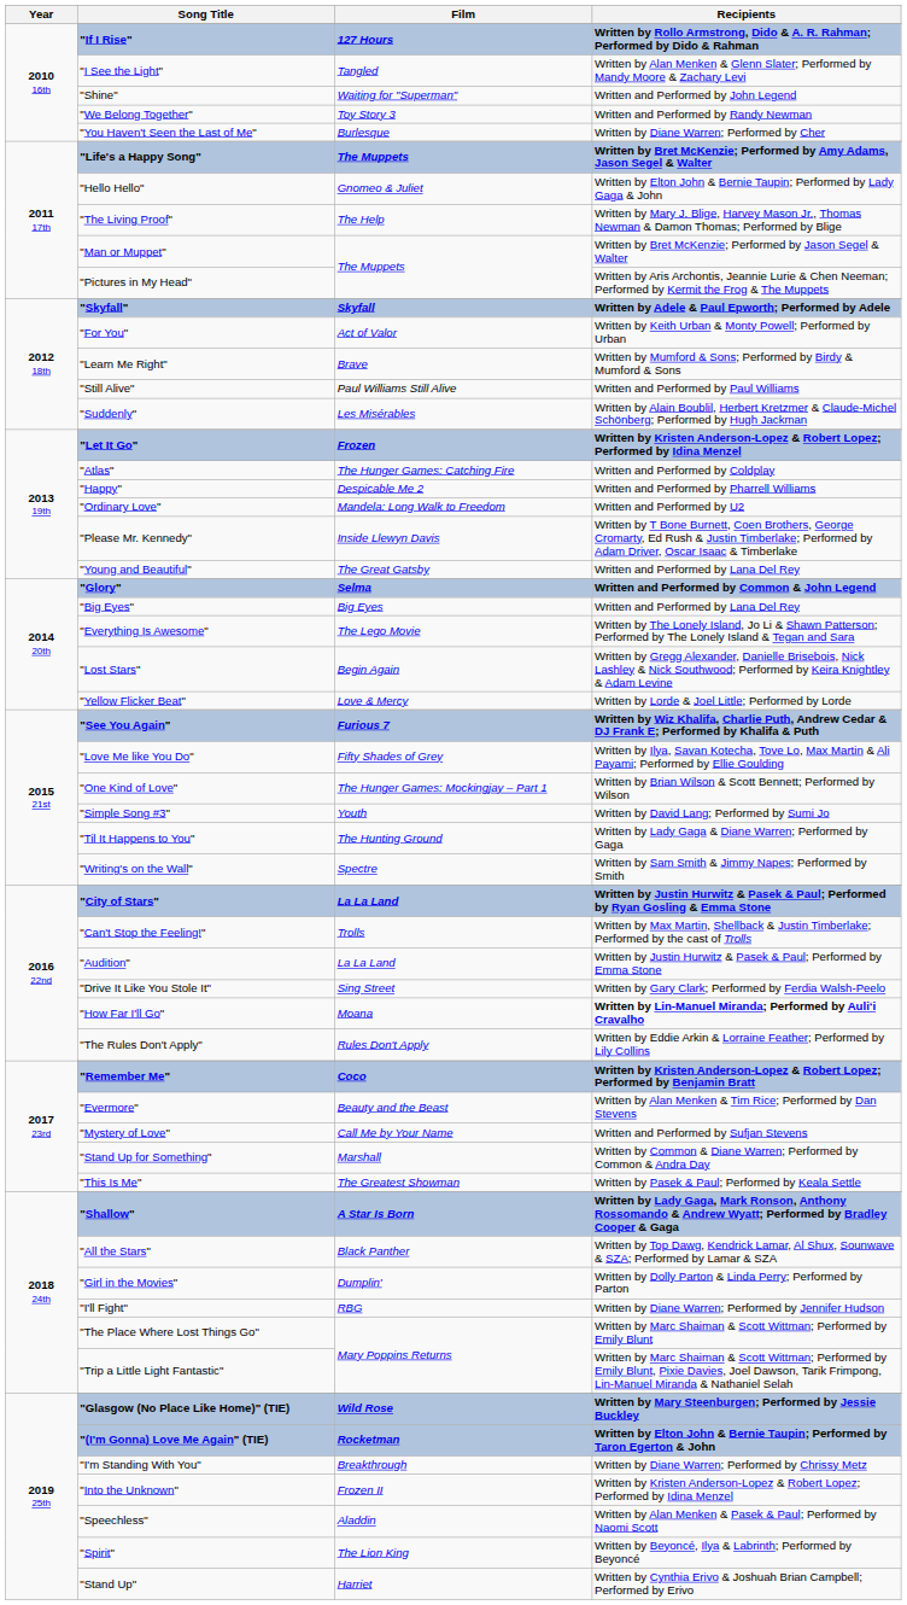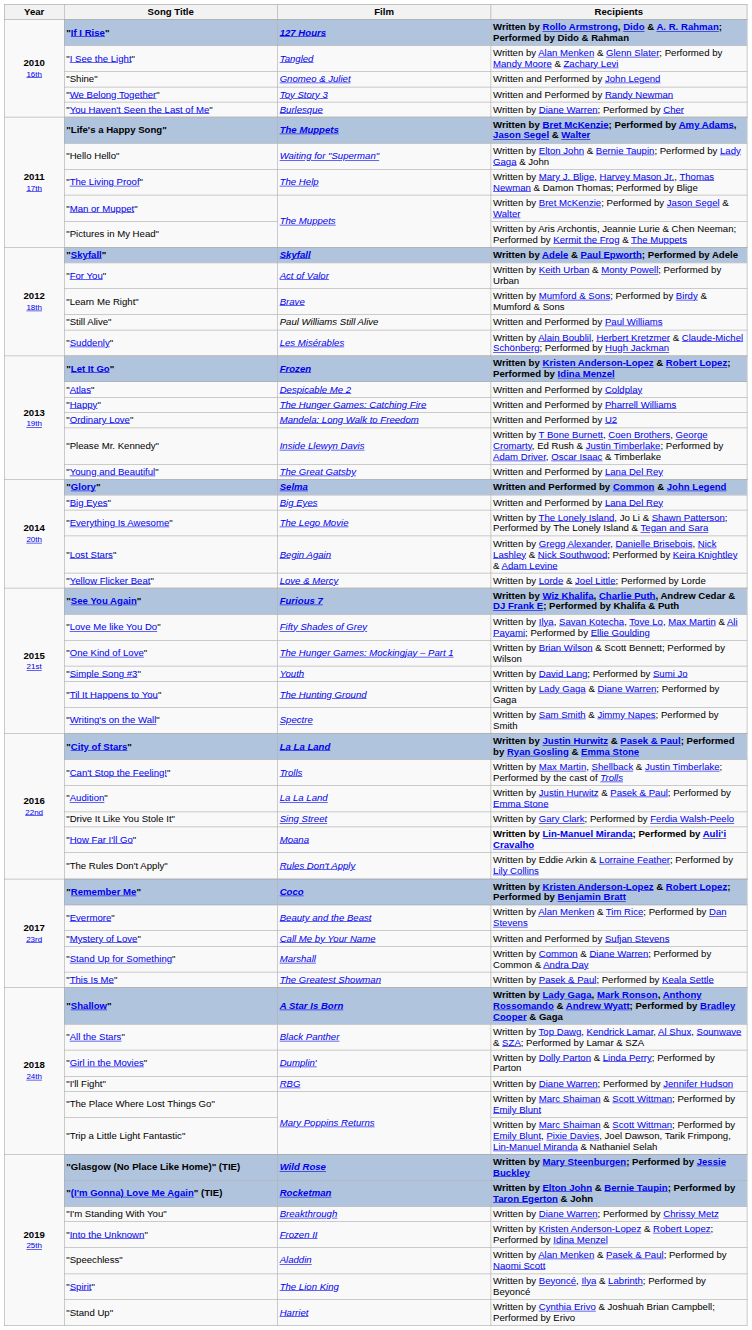 <table class="wikitable" style="width:98%;">
 <tr style="background:#bebebe;">
 <th style="width:7%;">Year</th>
 <th style="width:25%;">Song Title</th>
 <th style="width:25%;">Film</th>
 <th style="width:30%;">Recipients</th>
 </tr>
 <tr>
 <td rowspan=6 style="text-align:center"><strong>2010</strong><br><small><a href='#'>16th</a></small></td>
 </tr>
 <tr style="background:#B0C4DE;">
 <td><strong>"<a href='#'>If I Rise</a>"</strong></td>
 <td><strong><em><a href='#'>127 Hours</a></em></strong></td>
 <td><strong>Written by <a href='#'>Rollo Armstrong</a>, <a href='#'>Dido</a> & <a href='#'>A. R. Rahman</a>; Performed by Dido & Rahman</strong></td>
 </tr>
 <tr>
 <td>"<a href='#'>I See the Light</a>"</td>
 <td><em><a href='#'>Tangled</a></em></td>
 <td>Written by <a href='#'>Alan Menken</a> & <a href='#'>Glenn Slater</a>; Performed by <a href='#'>Mandy Moore</a> & <a href='#'>Zachary Levi</a></td>
 </tr>
 <tr>
 <td>"Shine"</td>
-<td><em><a href='#'>Waiting for "Superman"</a></em></td>
+<td><em><a href='#'>Gnomeo & Juliet</a></em></td>
 <td>Written and Performed by <a href='#'>John Legend</a></td>
 </tr>
 <tr>
 <td>"<a href='#'>We Belong Together</a>"</td>
 <td><em><a href='#'>Toy Story 3</a></em></td>
 <td>Written and Performed by <a href='#'>Randy Newman</a></td>
 </tr>
 <tr>
 <td>"<a href='#'>You Haven't Seen the Last of Me</a>"</td>
 <td><em><a href='#'>Burlesque</a></em></td>
 <td>Written by <a href='#'>Diane Warren</a>; Performed by <a href='#'>Cher</a></td>
 </tr>
 <tr>
 <td rowspan=6 style="text-align:center"><strong>2011</strong><br><small><a href='#'>17th</a></small></td>
 </tr>
 <tr style="background:#B0C4DE;">
 <td><strong>"Life's a Happy Song"</strong></td>
 <td><strong><em><a href='#'>The Muppets</a></em></strong></td>
 <td><strong>Written by <a href='#'>Bret McKenzie</a>; Performed by <a href='#'>Amy Adams</a>, <a href='#'>Jason Segel</a> & <a href='#'>Walter</a></strong></td>
 </tr>
 <tr>
 <td>"Hello Hello"</td>
-<td><em><a href='#'>Gnomeo & Juliet</a></em></td>
+<td><em><a href='#'>Waiting for "Superman"</a></em></td>
 <td>Written by <a href='#'>Elton John</a> & <a href='#'>Bernie Taupin</a>; Performed by <a href='#'>Lady Gaga</a> & John</td>
 </tr>
 <tr>
 <td>"<a href='#'>The Living Proof</a>"</td>
 <td><em><a href='#'>The Help</a></em></td>
 <td>Written by <a href='#'>Mary J. Blige</a>, <a href='#'>Harvey Mason Jr.</a>, <a href='#'>Thomas Newman</a> & Damon Thomas; Performed by Blige</td>
 </tr>
 <tr>
 <td>"<a href='#'>Man or Muppet</a>"</td>
 <td rowspan="2"><em><a href='#'>The Muppets</a></em></td>
 <td>Written by <a href='#'>Bret McKenzie</a>; Performed by <a href='#'>Jason Segel</a> & <a href='#'>Walter</a></td>
 </tr>
 <tr>
 <td>"Pictures in My Head"</td>
 <td>Written by Aris Archontis, Jeannie Lurie & Chen Neeman; Performed by <a href='#'>Kermit the Frog</a> & <a href='#'>The Muppets</a></td>
 </tr>
 <tr>
 <td rowspan=6 style="text-align:center"><strong>2012</strong><br><small><a href='#'>18th</a></small></td>
 </tr>
 <tr style="background:#B0C4DE;">
 <td><strong>"<a href='#'>Skyfall</a>"</strong></td>
 <td><strong><em><a href='#'>Skyfall</a></em></strong></td>
 <td><strong>Written by <a href='#'>Adele</a> & <a href='#'>Paul Epworth</a>; Performed by Adele</strong></td>
 </tr>
 <tr>
 <td>"<a href='#'>For You</a>"</td>
 <td><em><a href='#'>Act of Valor</a></em></td>
 <td>Written by <a href='#'>Keith Urban</a> & <a href='#'>Monty Powell</a>; Performed by Urban</td>
 </tr>
 <tr>
 <td>"Learn Me Right"</td>
 <td><em><a href='#'>Brave</a></em></td>
 <td>Written by <a href='#'>Mumford & Sons</a>; Performed by <a href='#'>Birdy</a> & Mumford & Sons</td>
 </tr>
 <tr>
 <td>"Still Alive"</td>
 <td><em>Paul Williams Still Alive</em></td>
 <td>Written and Performed by <a href='#'>Paul Williams</a></td>
 </tr>
 <tr>
 <td>"<a href='#'>Suddenly</a>"</td>
 <td><em><a href='#'>Les Misérables</a></em></td>
 <td>Written by <a href='#'>Alain Boublil</a>, <a href='#'>Herbert Kretzmer</a> & <a href='#'>Claude-Michel Schönberg</a>; Performed by <a href='#'>Hugh Jackman</a></td>
 </tr>
 <tr>
 <td rowspan=7 style="text-align:center"><strong>2013</strong><br><small><a href='#'>19th</a></small></td>
 </tr>
 <tr style="background:#B0C4DE;">
 <td><strong>"<a href='#'>Let It Go</a>"</strong></td>
 <td><strong><em><a href='#'>Frozen</a></em></strong></td>
 <td><strong>Written by <a href='#'>Kristen Anderson-Lopez</a> & <a href='#'>Robert Lopez</a>; Performed by <a href='#'>Idina Menzel</a></strong></td>
 </tr>
 <tr>
 <td>"<a href='#'>Atlas</a>"</td>
-<td><em><a href='#'>The Hunger Games: Catching Fire</a></em></td>
+<td><em><a href='#'>Despicable Me 2</a></em></td>
 <td>Written and Performed by <a href='#'>Coldplay</a></td>
 </tr>
 <tr>
 <td>"<a href='#'>Happy</a>"</td>
-<td><em><a href='#'>Despicable Me 2</a></em></td>
+<td><em><a href='#'>The Hunger Games: Catching Fire</a></em></td>
 <td>Written and Performed by <a href='#'>Pharrell Williams</a></td>
 </tr>
 <tr>
 <td>"<a href='#'>Ordinary Love</a>"</td>
 <td><em><a href='#'>Mandela: Long Walk to Freedom</a></em></td>
 <td>Written and Performed by <a href='#'>U2</a></td>
 </tr>
 <tr>
 <td>"Please Mr. Kennedy"</td>
 <td><em><a href='#'>Inside Llewyn Davis</a></em></td>
 <td>Written by <a href='#'>T Bone Burnett</a>, <a href='#'>Coen Brothers</a>, <a href='#'>George Cromarty</a>, Ed Rush & <a href='#'>Justin Timberlake</a>; Performed by <a href='#'>Adam Driver</a>, <a href='#'>Oscar Isaac</a> & Timberlake</td>
 </tr>
 <tr>
 <td>"<a href='#'>Young and Beautiful</a>"</td>
 <td><em><a href='#'>The Great Gatsby</a></em></td>
 <td>Written and Performed by <a href='#'>Lana Del Rey</a></td>
 </tr>
 <tr>
 <td rowspan=6 style="text-align:center"><strong>2014</strong><br><small><a href='#'>20th</a></small></td>
 </tr>
 <tr style="background:#B0C4DE;">
 <td><strong>"<a href='#'>Glory</a>"</strong></td>
 <td><strong><em><a href='#'>Selma</a></em></strong></td>
 <td><strong>Written and Performed by <a href='#'>Common</a> & <a href='#'>John Legend</a></strong></td>
 </tr>
 <tr>
 <td>"<a href='#'>Big Eyes</a>"</td>
 <td><em><a href='#'>Big Eyes</a></em></td>
 <td>Written and Performed by <a href='#'>Lana Del Rey</a></td>
 </tr>
 <tr>
 <td>"<a href='#'>Everything Is Awesome</a>"</td>
 <td><em><a href='#'>The Lego Movie</a></em></td>
 <td>Written by <a href='#'>The Lonely Island</a>, Jo Li & <a href='#'>Shawn Patterson</a>; Performed by The Lonely Island & <a href='#'>Tegan and Sara</a></td>
 </tr>
 <tr>
 <td>"<a href='#'>Lost Stars</a>"</td>
 <td><em><a href='#'>Begin Again</a></em></td>
 <td>Written by <a href='#'>Gregg Alexander</a>, <a href='#'>Danielle Brisebois</a>, <a href='#'>Nick Lashley</a> & <a href='#'>Nick Southwood</a>; Performed by <a href='#'>Keira Knightley</a> & <a href='#'>Adam Levine</a></td>
 </tr>
 <tr>
 <td>"<a href='#'>Yellow Flicker Beat</a>"</td>
 <td><em><a href='#'>Love & Mercy</a></em></td>
 <td>Written by <a href='#'>Lorde</a> & <a href='#'>Joel Little</a>; Performed by Lorde</td>
 </tr>
 <tr>
 <td rowspan=7 style="text-align:center"><strong>2015</strong><br><small><a href='#'>21st</a></small></td>
 </tr>
 <tr style="background:#B0C4DE;">
 <td><strong>"<a href='#'>See You Again</a>"</strong></td>
 <td><strong><em><a href='#'>Furious 7</a></em></strong></td>
 <td><strong>Written by <a href='#'>Wiz Khalifa</a>, <a href='#'>Charlie Puth</a>, Andrew Cedar & <a href='#'>DJ Frank E</a>; Performed by Khalifa & Puth</strong></td>
 </tr>
 <tr>
 <td>"<a href='#'>Love Me like You Do</a>"</td>
 <td><em><a href='#'>Fifty Shades of Grey</a></em></td>
 <td>Written by <a href='#'>Ilya</a>, <a href='#'>Savan Kotecha</a>, <a href='#'>Tove Lo</a>, <a href='#'>Max Martin</a> & <a href='#'>Ali Payami</a>; Performed by <a href='#'>Ellie Goulding</a></td>
 </tr>
 <tr>
 <td>"<a href='#'>One Kind of Love</a>"</td>
 <td><em><a href='#'>The Hunger Games: Mockingjay – Part 1</a></em></td>
 <td>Written by <a href='#'>Brian Wilson</a> & Scott Bennett; Performed by Wilson</td>
 </tr>
 <tr>
 <td>"<a href='#'>Simple Song #3</a>"</td>
 <td><em><a href='#'>Youth</a></em></td>
 <td>Written by <a href='#'>David Lang</a>; Performed by <a href='#'>Sumi Jo</a></td>
 </tr>
 <tr>
 <td>"<a href='#'>Til It Happens to You</a>"</td>
 <td><em><a href='#'>The Hunting Ground</a></em></td>
 <td>Written by <a href='#'>Lady Gaga</a> & <a href='#'>Diane Warren</a>; Performed by Gaga</td>
 </tr>
 <tr>
 <td>"<a href='#'>Writing's on the Wall</a>"</td>
 <td><em><a href='#'>Spectre</a></em></td>
 <td>Written by <a href='#'>Sam Smith</a> & <a href='#'>Jimmy Napes</a>; Performed by Smith</td>
 </tr>
 <tr>
 <td rowspan=7 style="text-align:center"><strong>2016</strong><br><small><a href='#'>22nd</a></small></td>
 </tr>
 <tr style="background:#B0C4DE;">
 <td><strong>"<a href='#'>City of Stars</a>"</strong></td>
 <td><strong><em><a href='#'>La La Land</a></em></strong></td>
 <td><strong>Written by <a href='#'>Justin Hurwitz</a> & <a href='#'>Pasek & Paul</a>; Performed by <a href='#'>Ryan Gosling</a> & <a href='#'>Emma Stone</a></strong></td>
 </tr>
 <tr>
 <td>"<a href='#'>Can't Stop the Feeling!</a>"</td>
 <td><em><a href='#'>Trolls</a></em></td>
 <td>Written by <a href='#'>Max Martin</a>, <a href='#'>Shellback</a> & <a href='#'>Justin Timberlake</a>; Performed by the cast of <em><a href='#'>Trolls</a></em></td>
 </tr>
 <tr>
 <td>"<a href='#'>Audition</a>"</td>
 <td><em><a href='#'>La La Land</a></em></td>
 <td>Written by <a href='#'>Justin Hurwitz</a> & <a href='#'>Pasek & Paul</a>; Performed by <a href='#'>Emma Stone</a></td>
 </tr>
 <tr>
 <td>"Drive It Like You Stole It"</td>
 <td><em><a href='#'>Sing Street</a></em></td>
 <td>Written by <a href='#'>Gary Clark</a>; Performed by <a href='#'>Ferdia Walsh-Peelo</a></td>
 </tr>
 <tr>
 <td>"<a href='#'>How Far I'll Go</a>"</td>
 <td><em><a href='#'>Moana</a></em></td>
 <td><strong>Written by <a href='#'>Lin-Manuel Miranda</a>; Performed by <a href='#'>Auliʻi Cravalho</a></strong></td>
 </tr>
 <tr>
 <td>"The Rules Don't Apply"</td>
 <td><em><a href='#'>Rules Don't Apply</a></em></td>
 <td>Written by Eddie Arkin & <a href='#'>Lorraine Feather</a>; Performed by <a href='#'>Lily Collins</a></td>
 </tr>
 <tr>
 <td rowspan=6 style="text-align:center"><strong>2017</strong><br><small><a href='#'>23rd</a></small></td>
 </tr>
 <tr style="background:#B0C4DE;">
 <td><strong>"<a href='#'>Remember Me</a>"</strong></td>
 <td><strong><em><a href='#'>Coco</a></em></strong></td>
 <td><strong>Written by <a href='#'>Kristen Anderson-Lopez</a> & <a href='#'>Robert Lopez</a>; Performed by <a href='#'>Benjamin Bratt</a></strong></td>
 </tr>
 <tr>
 <td>"<a href='#'>Evermore</a>"</td>
 <td><em><a href='#'>Beauty and the Beast</a></em></td>
 <td>Written by <a href='#'>Alan Menken</a> & <a href='#'>Tim Rice</a>; Performed by <a href='#'>Dan Stevens</a></td>
 </tr>
 <tr>
 <td>"<a href='#'>Mystery of Love</a>"</td>
 <td><em><a href='#'>Call Me by Your Name</a></em></td>
 <td>Written and Performed by <a href='#'>Sufjan Stevens</a></td>
 </tr>
 <tr>
 <td>"<a href='#'>Stand Up for Something</a>"</td>
 <td><em><a href='#'>Marshall</a></em></td>
 <td>Written by <a href='#'>Common</a> & <a href='#'>Diane Warren</a>; Performed by Common & <a href='#'>Andra Day</a></td>
 </tr>
 <tr>
 <td>"<a href='#'>This Is Me</a>"</td>
 <td><em><a href='#'>The Greatest Showman</a></em></td>
 <td>Written by <a href='#'>Pasek & Paul</a>; Performed by <a href='#'>Keala Settle</a></td>
 </tr>
 <tr>
 <td rowspan=7 style="text-align:center"><strong>2018</strong><br><small><a href='#'>24th</a></small></td>
 </tr>
 <tr style="background:#B0C4DE;">
 <td><strong>"<a href='#'>Shallow</a>"</strong></td>
 <td><strong><em><a href='#'>A Star Is Born</a></em></strong></td>
 <td><strong>Written by <a href='#'>Lady Gaga</a>, <a href='#'>Mark Ronson</a>, <a href='#'>Anthony Rossomando</a> & <a href='#'>Andrew Wyatt</a>; Performed by <a href='#'>Bradley Cooper</a> & Gaga</strong></td>
 </tr>
 <tr>
 <td>"<a href='#'>All the Stars</a>"</td>
 <td><em><a href='#'>Black Panther</a></em></td>
 <td>Written by <a href='#'>Top Dawg</a>, <a href='#'>Kendrick Lamar</a>, <a href='#'>Al Shux</a>, <a href='#'>Sounwave</a> & <a href='#'>SZA</a>; Performed by Lamar & SZA</td>
 </tr>
 <tr>
 <td>"<a href='#'>Girl in the Movies</a>"</td>
 <td><em><a href='#'>Dumplin'</a></em></td>
 <td>Written by <a href='#'>Dolly Parton</a> & <a href='#'>Linda Perry</a>; Performed by Parton</td>
 </tr>
 <tr>
 <td>"I'll Fight"</td>
 <td><em><a href='#'>RBG</a></em></td>
 <td>Written by <a href='#'>Diane Warren</a>; Performed by <a href='#'>Jennifer Hudson</a></td>
 </tr>
 <tr>
 <td>"The Place Where Lost Things Go"</td>
 <td rowspan="2"><em><a href='#'>Mary Poppins Returns</a></em></td>
 <td>Written by <a href='#'>Marc Shaiman</a> & <a href='#'>Scott Wittman</a>; Performed by <a href='#'>Emily Blunt</a></td>
 </tr>
 <tr>
 <td>"Trip a Little Light Fantastic"</td>
 <td>Written by <a href='#'>Marc Shaiman</a> & <a href='#'>Scott Wittman</a>; Performed by <a href='#'>Emily Blunt</a>, <a href='#'>Pixie Davies</a>, Joel Dawson, Tarik Frimpong, <a href='#'>Lin-Manuel Miranda</a> & Nathaniel Selah</td>
 </tr>
 <tr>
 <td rowspan=8 style="text-align:center"><strong>2019</strong><br><small><a href='#'>25th</a></small></td>
 </tr>
 <tr style="background:#B0C4DE;">
 <td><strong>"Glasgow (No Place Like Home)" (TIE)</strong></td>
 <td><strong><em><a href='#'>Wild Rose</a></em></strong></td>
 <td><strong>Written by <a href='#'>Mary Steenburgen</a>; Performed by <a href='#'>Jessie Buckley</a></strong></td>
 </tr>
 <tr style="background:#B0C4DE;">
 <td><strong>"<a href='#'>(I'm Gonna) Love Me Again</a>" (TIE)</strong></td>
 <td><strong><em><a href='#'>Rocketman</a></em></strong></td>
 <td><strong>Written by <a href='#'>Elton John</a> & <a href='#'>Bernie Taupin</a>; Performed by <a href='#'>Taron Egerton</a> & John</strong></td>
 </tr>
 <tr>
 <td>"I'm Standing With You"</td>
 <td><em><a href='#'>Breakthrough</a></em></td>
 <td>Written by <a href='#'>Diane Warren</a>; Performed by <a href='#'>Chrissy Metz</a></td>
 </tr>
 <tr>
 <td>"<a href='#'>Into the Unknown</a>"</td>
 <td><em><a href='#'>Frozen II</a></em></td>
 <td>Written by <a href='#'>Kristen Anderson-Lopez</a> & <a href='#'>Robert Lopez</a>; Performed by <a href='#'>Idina Menzel</a></td>
 </tr>
 <tr>
 <td>"Speechless"</td>
 <td><em><a href='#'>Aladdin</a></em></td>
 <td>Written by <a href='#'>Alan Menken</a> & <a href='#'>Pasek & Paul</a>; Performed by <a href='#'>Naomi Scott</a></td>
 </tr>
 <tr>
 <td>"<a href='#'>Spirit</a>"</td>
 <td><em><a href='#'>The Lion King</a></em></td>
 <td>Written by <a href='#'>Beyoncé</a>, <a href='#'>Ilya</a> & <a href='#'>Labrinth</a>; Performed by Beyoncé</td>
 </tr>
 <tr>
 <td>"Stand Up"</td>
 <td><em><a href='#'>Harriet</a></em></td>
 <td>Written by <a href='#'>Cynthia Erivo</a> & Joshuah Brian Campbell; Performed by Erivo</td>
 </tr>
 </table>
